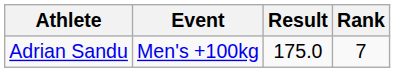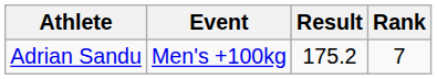 <table class=wikitable style="font-size:90%">
 <tr>
 <th>Athlete</th>
 <th>Event</th>
 <th>Result</th>
 <th>Rank</th>
 </tr>
 <tr>
 <td><a href='#'>Adrian Sandu</a></td>
 <td><a href='#'>Men's +100kg</a></td>
-<td style="text-align:center;">175.0</td>
+<td style="text-align:center;">175.2</td>
 <td style="text-align:center;">7</td>
 </tr>
 </table>
